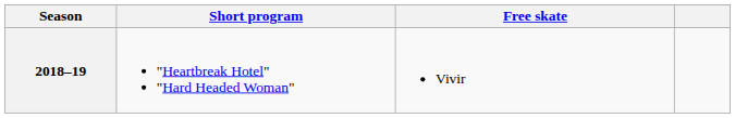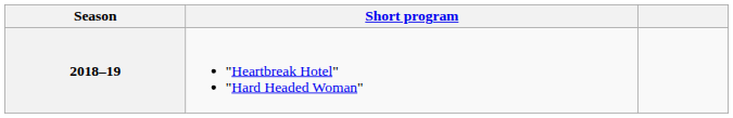 <table class="wikitable unsortable" style="text-align:left">
 <tr>
 <th scope="col" style="text-align:center; width:10%">Season</th>
 <th scope="col" style="text-align:center; width:25%"><a href='#'>Short program</a></th>
-<th scope="col" style="text-align:center; width:25%"><a href='#'>Free skate</a></th>
 <th scope="col" style="text-align:center; width:5%"></th>
 </tr>
 <tr>
 <th scope="row">2018–19</th>
 <td><br><ul><li>"<a href='#'>Heartbreak Hotel</a>"</li><li>"<a href='#'>Hard Headed Woman</a>"<br></li></ul></td>
-<td><br><ul><li>Vivir<br></li></ul></td>
 <td></td>
 </tr>
 </table>
